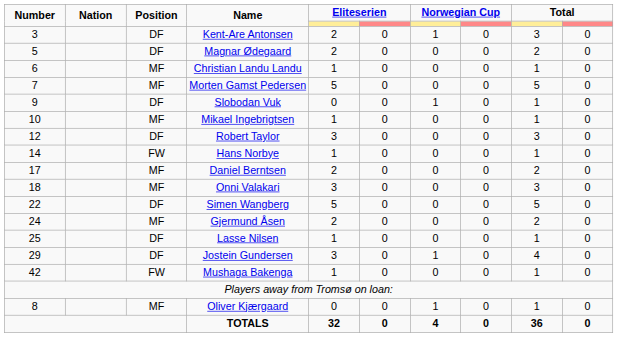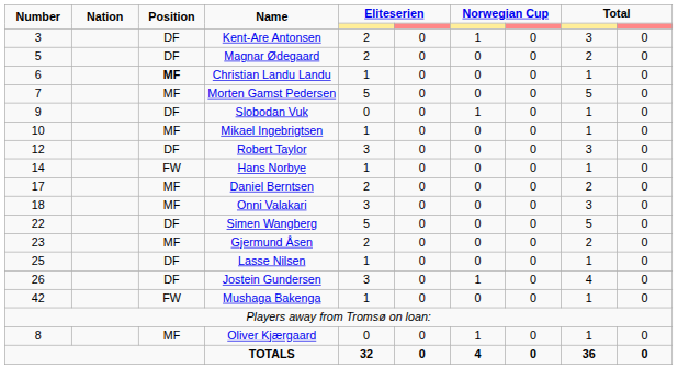 <table class="wikitable" style="font-size: 100%; text-align: center;">
 <tr>
 <td rowspan="2" width="10%" align="center"><strong>Number</strong></td>
 <td rowspan="2" width="10%" align="center"><strong>Nation</strong></td>
 <td rowspan="2" width="10%" align="center"><strong>Position</strong></td>
 <td rowspan="2" width="20%" align="center"><strong>Name</strong></td>
 <td colspan="2" align="center"><strong><a href='#'>Eliteserien</a></strong></td>
 <td colspan="2" align="center"><strong><a href='#'>Norwegian Cup</a></strong></td>
 <td colspan="2" align="center"><strong>Total</strong></td>
 </tr>
 <tr>
 <th width=60 style="background: #FFEE99"></th>
 <th width=60 style="background: #FF8888"></th>
 <th width=60 style="background: #FFEE99"></th>
 <th width=60 style="background: #FF8888"></th>
 <th width=60 style="background: #FFEE99"></th>
 <th width=60 style="background: #FF8888"></th>
 </tr>
 <tr>
 <td>3</td>
 <td></td>
 <td>DF</td>
 <td><a href='#'>Kent-Are Antonsen</a></td>
 <td>2</td>
 <td>0</td>
 <td>1</td>
 <td>0</td>
 <td>3</td>
 <td>0</td>
 </tr>
 <tr>
 <td>5</td>
 <td></td>
 <td>DF</td>
 <td><a href='#'>Magnar Ødegaard</a></td>
 <td>2</td>
 <td>0</td>
 <td>0</td>
 <td>0</td>
 <td>2</td>
 <td>0</td>
 </tr>
 <tr>
 <td>6</td>
 <td></td>
-<td>MF</td>
+<td><strong>MF</strong></td>
 <td><a href='#'>Christian Landu Landu</a></td>
 <td>1</td>
 <td>0</td>
 <td>0</td>
 <td>0</td>
 <td>1</td>
 <td>0</td>
 </tr>
 <tr>
 <td>7</td>
 <td></td>
 <td>MF</td>
 <td><a href='#'>Morten Gamst Pedersen</a></td>
 <td>5</td>
 <td>0</td>
 <td>0</td>
 <td>0</td>
 <td>5</td>
 <td>0</td>
 </tr>
 <tr>
 <td>9</td>
 <td></td>
 <td>DF</td>
 <td><a href='#'>Slobodan Vuk</a></td>
 <td>0</td>
 <td>0</td>
 <td>1</td>
 <td>0</td>
 <td>1</td>
 <td>0</td>
 </tr>
 <tr>
 <td>10</td>
 <td></td>
 <td>MF</td>
 <td><a href='#'>Mikael Ingebrigtsen</a></td>
 <td>1</td>
 <td>0</td>
 <td>0</td>
 <td>0</td>
 <td>1</td>
 <td>0</td>
 </tr>
 <tr>
 <td>12</td>
 <td></td>
 <td>DF</td>
 <td><a href='#'>Robert Taylor</a></td>
 <td>3</td>
 <td>0</td>
 <td>0</td>
 <td>0</td>
 <td>3</td>
 <td>0</td>
 </tr>
 <tr>
 <td>14</td>
 <td></td>
 <td>FW</td>
 <td><a href='#'>Hans Norbye</a></td>
 <td>1</td>
 <td>0</td>
 <td>0</td>
 <td>0</td>
 <td>1</td>
 <td>0</td>
 </tr>
 <tr>
 <td>17</td>
 <td></td>
 <td>MF</td>
 <td><a href='#'>Daniel Berntsen</a></td>
 <td>2</td>
 <td>0</td>
 <td>0</td>
 <td>0</td>
 <td>2</td>
 <td>0</td>
 </tr>
 <tr>
 <td>18</td>
 <td></td>
 <td>MF</td>
 <td><a href='#'>Onni Valakari</a></td>
 <td>3</td>
 <td>0</td>
 <td>0</td>
 <td>0</td>
 <td>3</td>
 <td>0</td>
 </tr>
 <tr>
 <td>22</td>
 <td></td>
 <td>DF</td>
 <td><a href='#'>Simen Wangberg</a></td>
 <td>5</td>
 <td>0</td>
 <td>0</td>
 <td>0</td>
 <td>5</td>
 <td>0</td>
 </tr>
 <tr>
-<td>24</td>
+<td>23</td>
 <td></td>
 <td>MF</td>
 <td><a href='#'>Gjermund Åsen</a></td>
 <td>2</td>
 <td>0</td>
 <td>0</td>
 <td>0</td>
 <td>2</td>
 <td>0</td>
 </tr>
 <tr>
 <td>25</td>
 <td></td>
 <td>DF</td>
 <td><a href='#'>Lasse Nilsen</a></td>
 <td>1</td>
 <td>0</td>
 <td>0</td>
 <td>0</td>
 <td>1</td>
 <td>0</td>
 </tr>
 <tr>
-<td>29</td>
+<td>26</td>
 <td></td>
 <td>DF</td>
 <td><a href='#'>Jostein Gundersen</a></td>
 <td>3</td>
 <td>0</td>
 <td>1</td>
 <td>0</td>
 <td>4</td>
 <td>0</td>
 </tr>
 <tr>
 <td>42</td>
 <td></td>
 <td>FW</td>
 <td><a href='#'>Mushaga Bakenga</a></td>
 <td>1</td>
 <td>0</td>
 <td>0</td>
 <td>0</td>
 <td>1</td>
 <td>0</td>
 </tr>
 <tr>
 <td colspan="10"><em>Players away from Tromsø on loan:</em></td>
 </tr>
 <tr>
 <td>8</td>
 <td></td>
 <td>MF</td>
 <td><a href='#'>Oliver Kjærgaard</a></td>
 <td>0</td>
 <td>0</td>
 <td>1</td>
 <td>0</td>
 <td>1</td>
 <td>0</td>
 </tr>
 <tr>
 <td colspan="3"></td>
 <td><strong>TOTALS</strong></td>
 <td><strong>32</strong></td>
 <td><strong>0</strong></td>
 <td><strong>4</strong></td>
 <td><strong>0</strong></td>
 <td><strong>36</strong></td>
 <td><strong>0</strong></td>
 </tr>
 </table>
